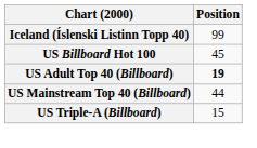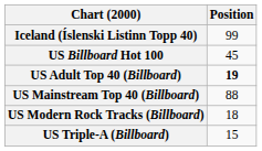 <table class="wikitable sortable plainrowheaders" style="text-align:center">
 <tr>
 <th>Chart (2000)</th>
 <th>Position</th>
 </tr>
 <tr>
 <th scope="row">Iceland (Íslenski Listinn Topp 40)</th>
 <td>99</td>
 </tr>
 <tr>
 <th scope="row">US <em>Billboard</em> Hot 100</th>
 <td>45</td>
 </tr>
 <tr>
 <th scope="row">US Adult Top 40 (<em>Billboard</em>)</th>
 <td><strong>19</strong></td>
 </tr>
 <tr>
 <th scope="row">US Mainstream Top 40 (<em>Billboard</em>)</th>
-<td>44</td>
+<td>88</td>
+</tr>
+<tr>
+<th scope="row">US Modern Rock Tracks (<em>Billboard</em>)</th>
+<td>18</td>
 </tr>
 <tr>
 <th scope="row">US Triple-A (<em>Billboard</em>)</th>
 <td>15</td>
 </tr>
 </table>
